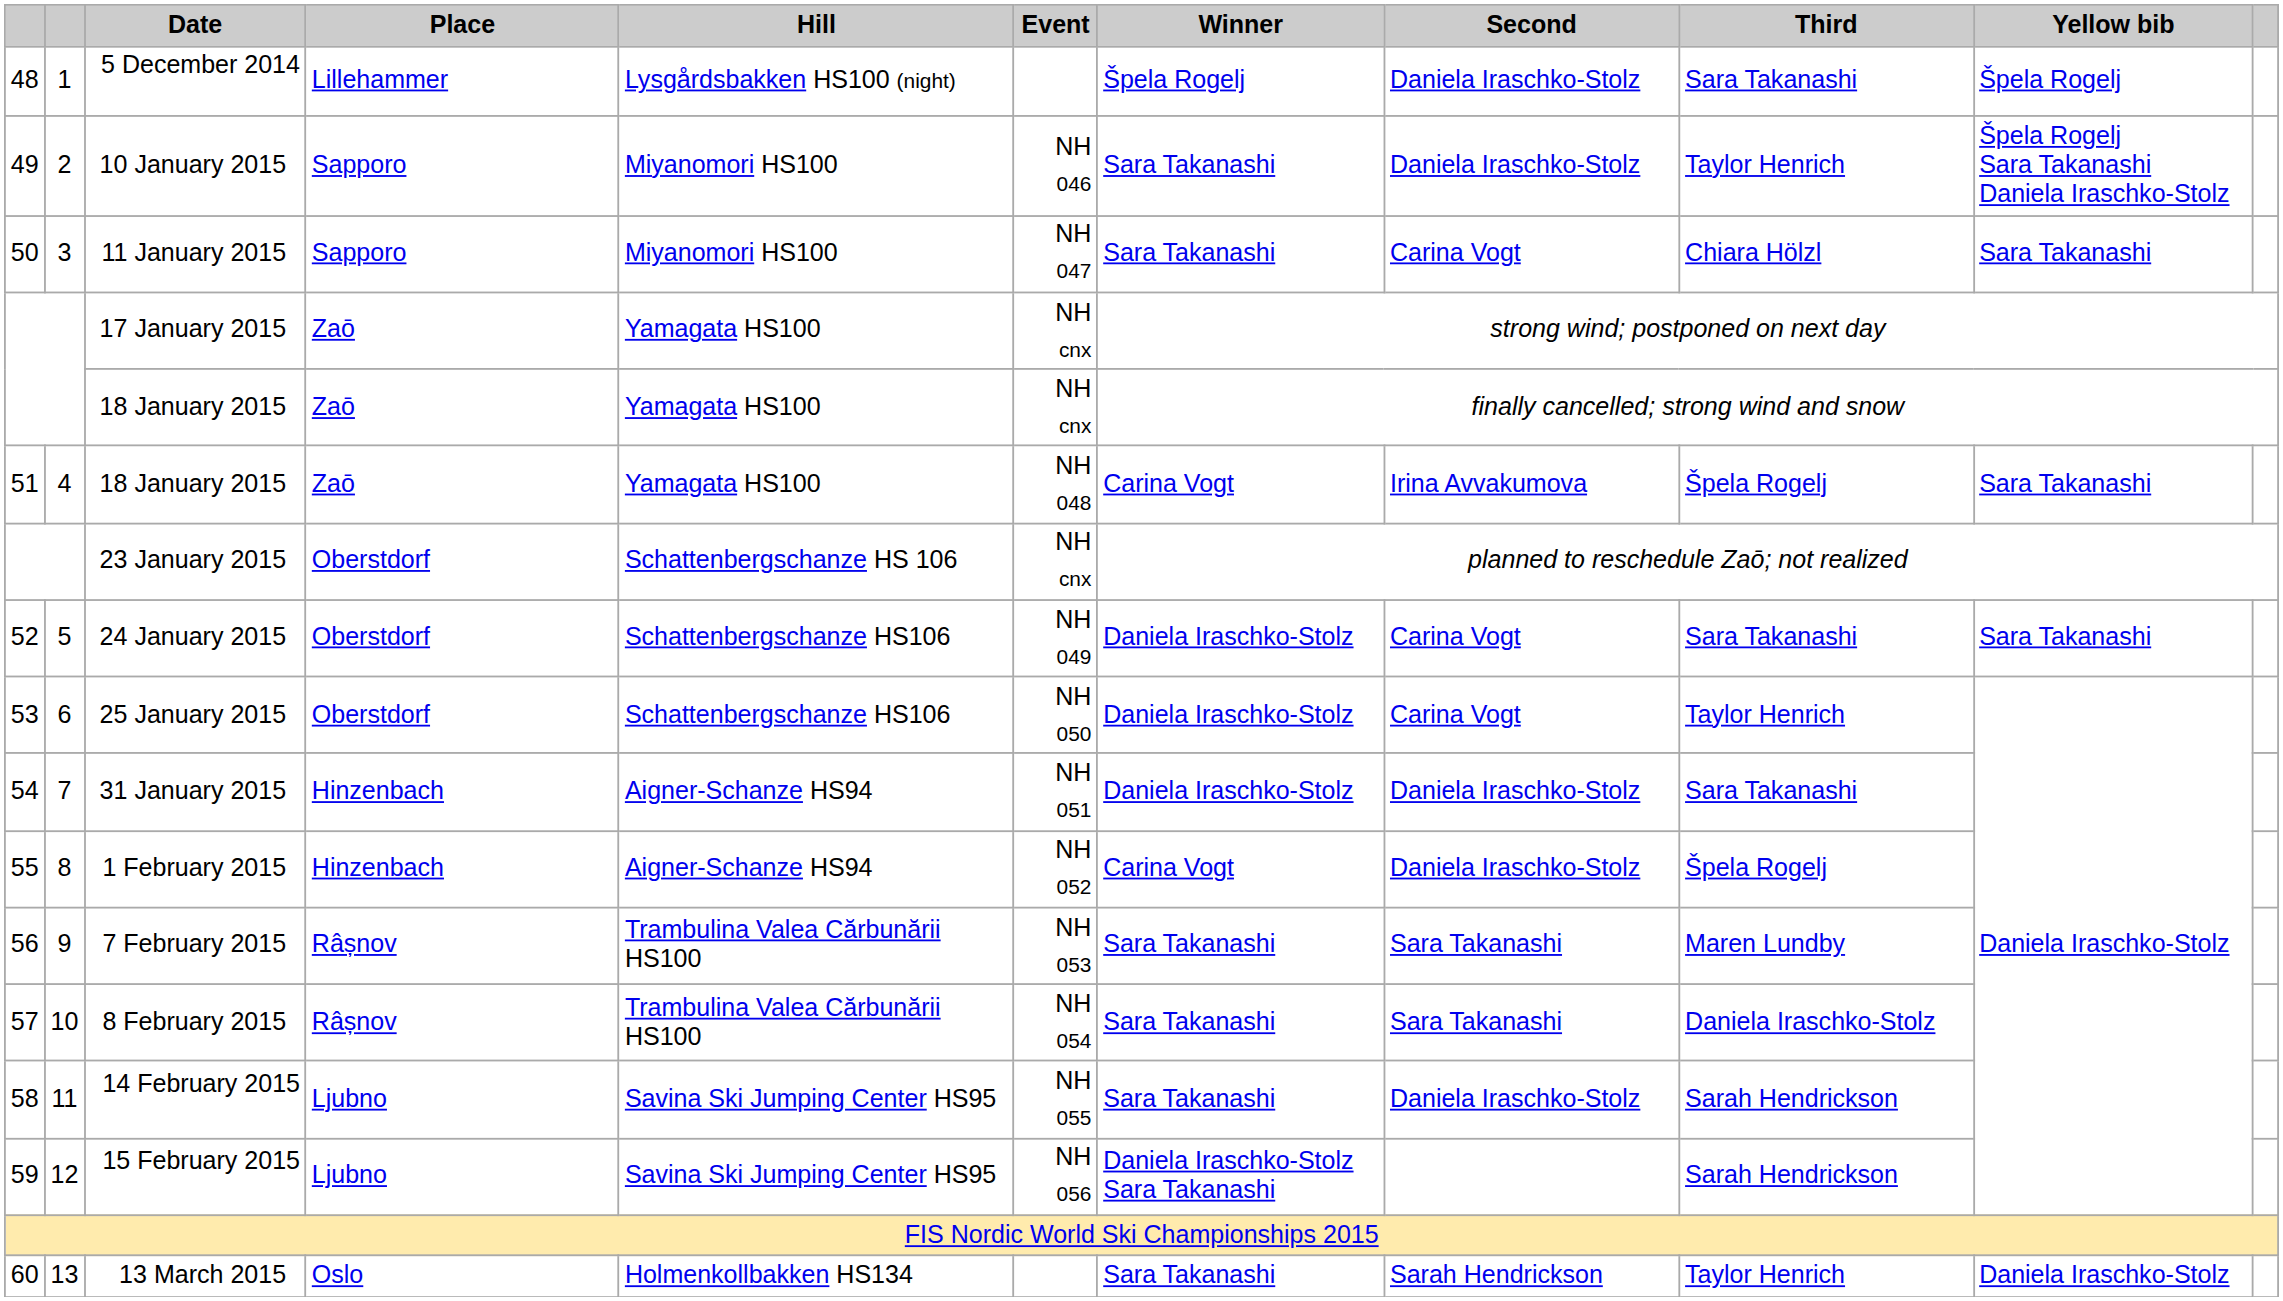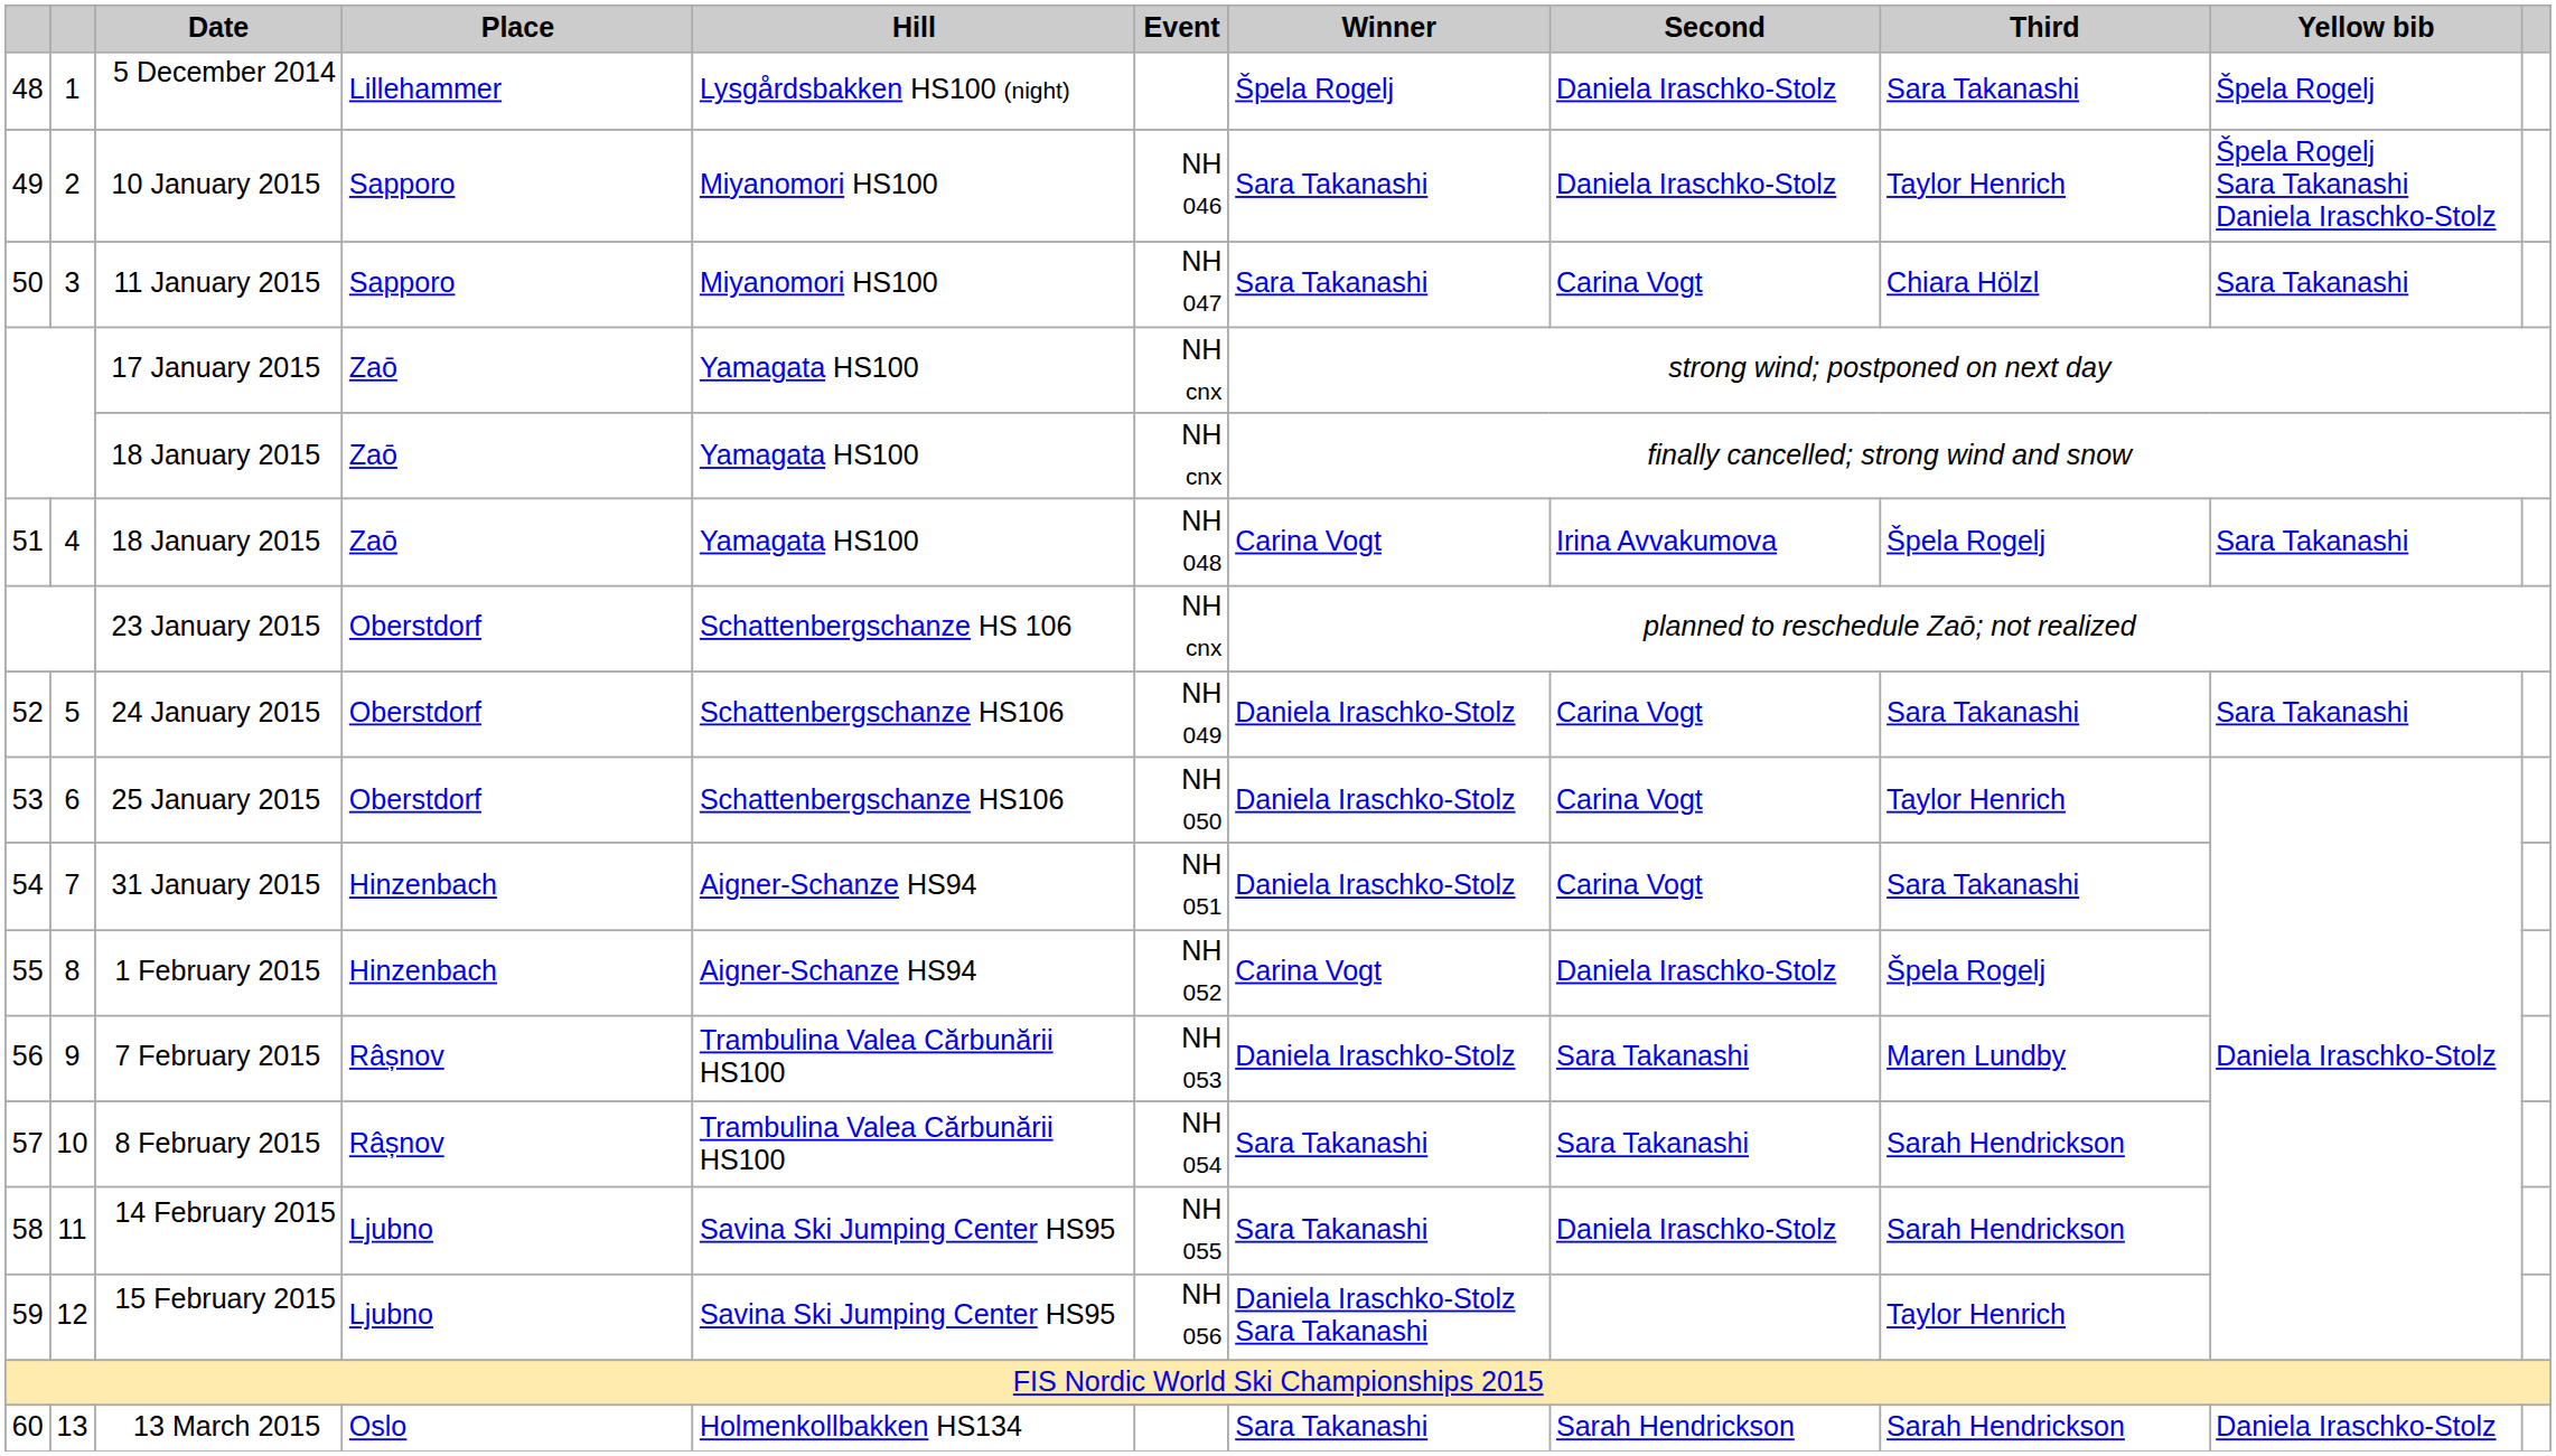 <table class="wikitable plainrowheaders" style="background:#fff; font-size:86%; line-height:16px; border:grey solid 1px; border-collapse:collapse;">
 <tr>
 <th scope="col" style="background:#ccc; width=20 px;"></th>
 <th scope="col" style="background:#ccc; width=30 px;"></th>
 <th scope="col" style="background:#ccc; width:135px;">Date</th>
 <th scope="col" style="background:#ccc; width:200px;">Place</th>
 <th scope="col" style="background:#ccc; width:240px;">Hill</th>
 <th scope="col" style="background:#ccc; width:40px;">Event</th>
 <th scope="col" style="background:#ccc; width:185px;">Winner</th>
 <th scope="col" style="background:#ccc; width:185px;">Second</th>
 <th scope="col" style="background:#ccc; width:185px;">Third</th>
 <th scope="col" style="background:#ccc; width:180px;">Yellow bib</th>
 <th scope="col" style="background:#ccc; width:10px;"></th>
 </tr>
 <tr>
 <td align=center>48</td>
 <td align=center>1</td>
 <td align=right>5 December 2014  </td>
 <td> <a href='#'>Lillehammer</a></td>
 <td><a href='#'>Lysgårdsbakken</a> HS100 <small>(night)</small></td>
 <td align=right></td>
 <td> <a href='#'>Špela Rogelj</a></td>
 <td> <a href='#'>Daniela Iraschko-Stolz</a></td>
 <td> <a href='#'>Sara Takanashi</a></td>
 <td> <a href='#'>Špela Rogelj</a></td>
 <td></td>
 </tr>
 <tr>
 <td align=center>49</td>
 <td align=center>2</td>
 <td align=right>10 January 2015  </td>
 <td> <a href='#'>Sapporo</a></td>
 <td><a href='#'>Miyanomori</a> HS100</td>
 <td align=right>NH <sub>046</sub></td>
 <td> <a href='#'>Sara Takanashi</a></td>
 <td> <a href='#'>Daniela Iraschko-Stolz</a></td>
 <td> <a href='#'>Taylor Henrich</a></td>
 <td> <a href='#'>Špela Rogelj</a><br> <a href='#'>Sara Takanashi</a><br> <a href='#'>Daniela Iraschko-Stolz</a></td>
 <td></td>
 </tr>
 <tr>
 <td align=center>50</td>
 <td align=center>3</td>
 <td align=right>11 January 2015  </td>
 <td> <a href='#'>Sapporo</a></td>
 <td><a href='#'>Miyanomori</a> HS100</td>
 <td align=right>NH <sub>047</sub></td>
 <td> <a href='#'>Sara Takanashi</a></td>
 <td> <a href='#'>Carina Vogt</a></td>
 <td> <a href='#'>Chiara Hölzl</a></td>
 <td> <a href='#'>Sara Takanashi</a></td>
 <td></td>
 </tr>
 <tr>
 <td rowspan=2 colspan=2></td>
 <td align=right>17 January 2015  </td>
 <td> <a href='#'>Zaō</a></td>
 <td><a href='#'>Yamagata</a> HS100</td>
 <td align=right>NH <sub>cnx</sub></td>
 <td colspan=5 align=center><em>strong wind; postponed on next day</em></td>
 </tr>
 <tr>
 <td align=right><small></small><small></small>18 January 2015  </td>
 <td> <a href='#'>Zaō</a></td>
 <td><a href='#'>Yamagata</a> HS100</td>
 <td align=right>NH <sub>cnx</sub></td>
 <td colspan=5 align=center><em>finally cancelled; strong wind and snow</em></td>
 </tr>
 <tr>
 <td align=center>51</td>
 <td align=center>4</td>
 <td align=right><small></small>18 January 2015  </td>
 <td> <a href='#'>Zaō</a></td>
 <td><a href='#'>Yamagata</a> HS100</td>
 <td align=right>NH <sub>048</sub></td>
 <td> <a href='#'>Carina Vogt</a></td>
 <td> <a href='#'>Irina Avvakumova</a></td>
 <td> <a href='#'>Špela Rogelj</a></td>
 <td> <a href='#'>Sara Takanashi</a></td>
 <td></td>
 </tr>
 <tr>
 <td colspan=2></td>
 <td align=right>23 January 2015  </td>
 <td> <a href='#'>Oberstdorf</a></td>
 <td><a href='#'>Schattenbergschanze</a> HS 106</td>
 <td align=right>NH <sub>cnx</sub></td>
 <td colspan=5 align=center><em>planned to reschedule Zaō; not realized</em></td>
 </tr>
 <tr>
 <td align=center>52</td>
 <td align=center>5</td>
 <td align=right>24 January 2015  </td>
 <td> <a href='#'>Oberstdorf</a></td>
 <td><a href='#'>Schattenbergschanze</a> HS106</td>
 <td align=right>NH <sub>049</sub></td>
 <td> <a href='#'>Daniela Iraschko-Stolz</a></td>
 <td> <a href='#'>Carina Vogt</a></td>
 <td> <a href='#'>Sara Takanashi</a></td>
 <td> <a href='#'>Sara Takanashi</a></td>
 <td></td>
 </tr>
 <tr>
 <td align=center>53</td>
 <td align=center>6</td>
 <td align=right>25 January 2015  </td>
 <td> <a href='#'>Oberstdorf</a></td>
 <td><a href='#'>Schattenbergschanze</a> HS106</td>
 <td align=right>NH <sub>050</sub></td>
 <td> <a href='#'>Daniela Iraschko-Stolz</a></td>
 <td> <a href='#'>Carina Vogt</a></td>
 <td> <a href='#'>Taylor Henrich</a></td>
 <td rowspan=7> <a href='#'>Daniela Iraschko-Stolz</a></td>
 <td></td>
 </tr>
 <tr>
 <td align=center>54</td>
 <td align=center>7</td>
 <td align=right>31 January 2015  </td>
 <td> <a href='#'>Hinzenbach</a></td>
 <td><a href='#'>Aigner-Schanze</a> HS94</td>
 <td align=right>NH <sub>051</sub></td>
 <td> <a href='#'>Daniela Iraschko-Stolz</a></td>
-<td> <a href='#'>Daniela Iraschko-Stolz</a></td>
+<td> <a href='#'>Carina Vogt</a></td>
 <td> <a href='#'>Sara Takanashi</a></td>
 <td></td>
 </tr>
 <tr>
 <td align=center>55</td>
 <td align=center>8</td>
 <td align=right>1 February 2015  </td>
 <td> <a href='#'>Hinzenbach</a></td>
 <td><a href='#'>Aigner-Schanze</a> HS94</td>
 <td align=right>NH <sub>052</sub></td>
 <td> <a href='#'>Carina Vogt</a></td>
 <td> <a href='#'>Daniela Iraschko-Stolz</a></td>
 <td> <a href='#'>Špela Rogelj</a></td>
 <td></td>
 </tr>
 <tr>
 <td align=center>56</td>
 <td align=center>9</td>
 <td align=right>7 February 2015  </td>
 <td> <a href='#'>Râșnov</a></td>
 <td><a href='#'>Trambulina Valea Cărbunării</a> HS100</td>
 <td align=right>NH <sub>053</sub></td>
-<td> <a href='#'>Sara Takanashi</a></td>
+<td> <a href='#'>Daniela Iraschko-Stolz</a></td>
 <td> <a href='#'>Sara Takanashi</a></td>
 <td> <a href='#'>Maren Lundby</a></td>
 <td></td>
 </tr>
 <tr>
 <td align=center>57</td>
 <td align=center>10</td>
 <td align=right><small></small>8 February 2015  </td>
 <td> <a href='#'>Râșnov</a></td>
 <td><a href='#'>Trambulina Valea Cărbunării</a> HS100</td>
 <td align=right>NH <sub>054</sub></td>
 <td> <a href='#'>Sara Takanashi</a></td>
 <td> <a href='#'>Sara Takanashi</a></td>
-<td> <a href='#'>Daniela Iraschko-Stolz</a></td>
+<td> <a href='#'>Sarah Hendrickson</a></td>
 <td></td>
 </tr>
 <tr>
 <td align=center>58</td>
 <td align=center>11</td>
 <td align=right>14 February 2015  </td>
 <td> <a href='#'>Ljubno</a></td>
 <td><a href='#'>Savina Ski Jumping Center</a> HS95</td>
 <td align=right>NH <sub>055</sub></td>
 <td> <a href='#'>Sara Takanashi</a></td>
 <td> <a href='#'>Daniela Iraschko-Stolz</a></td>
 <td> <a href='#'>Sarah Hendrickson</a></td>
 <td></td>
 </tr>
 <tr>
 <td align=center>59</td>
 <td align=center>12</td>
 <td align=right>15 February 2015  </td>
 <td> <a href='#'>Ljubno</a></td>
 <td><a href='#'>Savina Ski Jumping Center</a> HS95</td>
 <td align=right>NH <sub>056</sub></td>
 <td> <a href='#'>Daniela Iraschko-Stolz</a><br> <a href='#'>Sara Takanashi</a></td>
 <td></td>
-<td> <a href='#'>Sarah Hendrickson</a></td>
+<td> <a href='#'>Taylor Henrich</a></td>
 <td></td>
 </tr>
 <tr style="background:#FFEBAD">
 <td colspan=11 align=center><a href='#'>FIS Nordic World Ski Championships 2015</a></td>
 </tr>
 <tr>
 <td align=center>60</td>
 <td align=center>13</td>
 <td align=right>13 March 2015  </td>
 <td> <a href='#'>Oslo</a></td>
 <td><a href='#'>Holmenkollbakken</a> HS134</td>
 <td align=right></td>
 <td> <a href='#'>Sara Takanashi</a></td>
 <td> <a href='#'>Sarah Hendrickson</a></td>
-<td> <a href='#'>Taylor Henrich</a></td>
+<td> <a href='#'>Sarah Hendrickson</a></td>
 <td> <a href='#'>Daniela Iraschko-Stolz</a></td>
 <td></td>
 </tr>
 </table>
